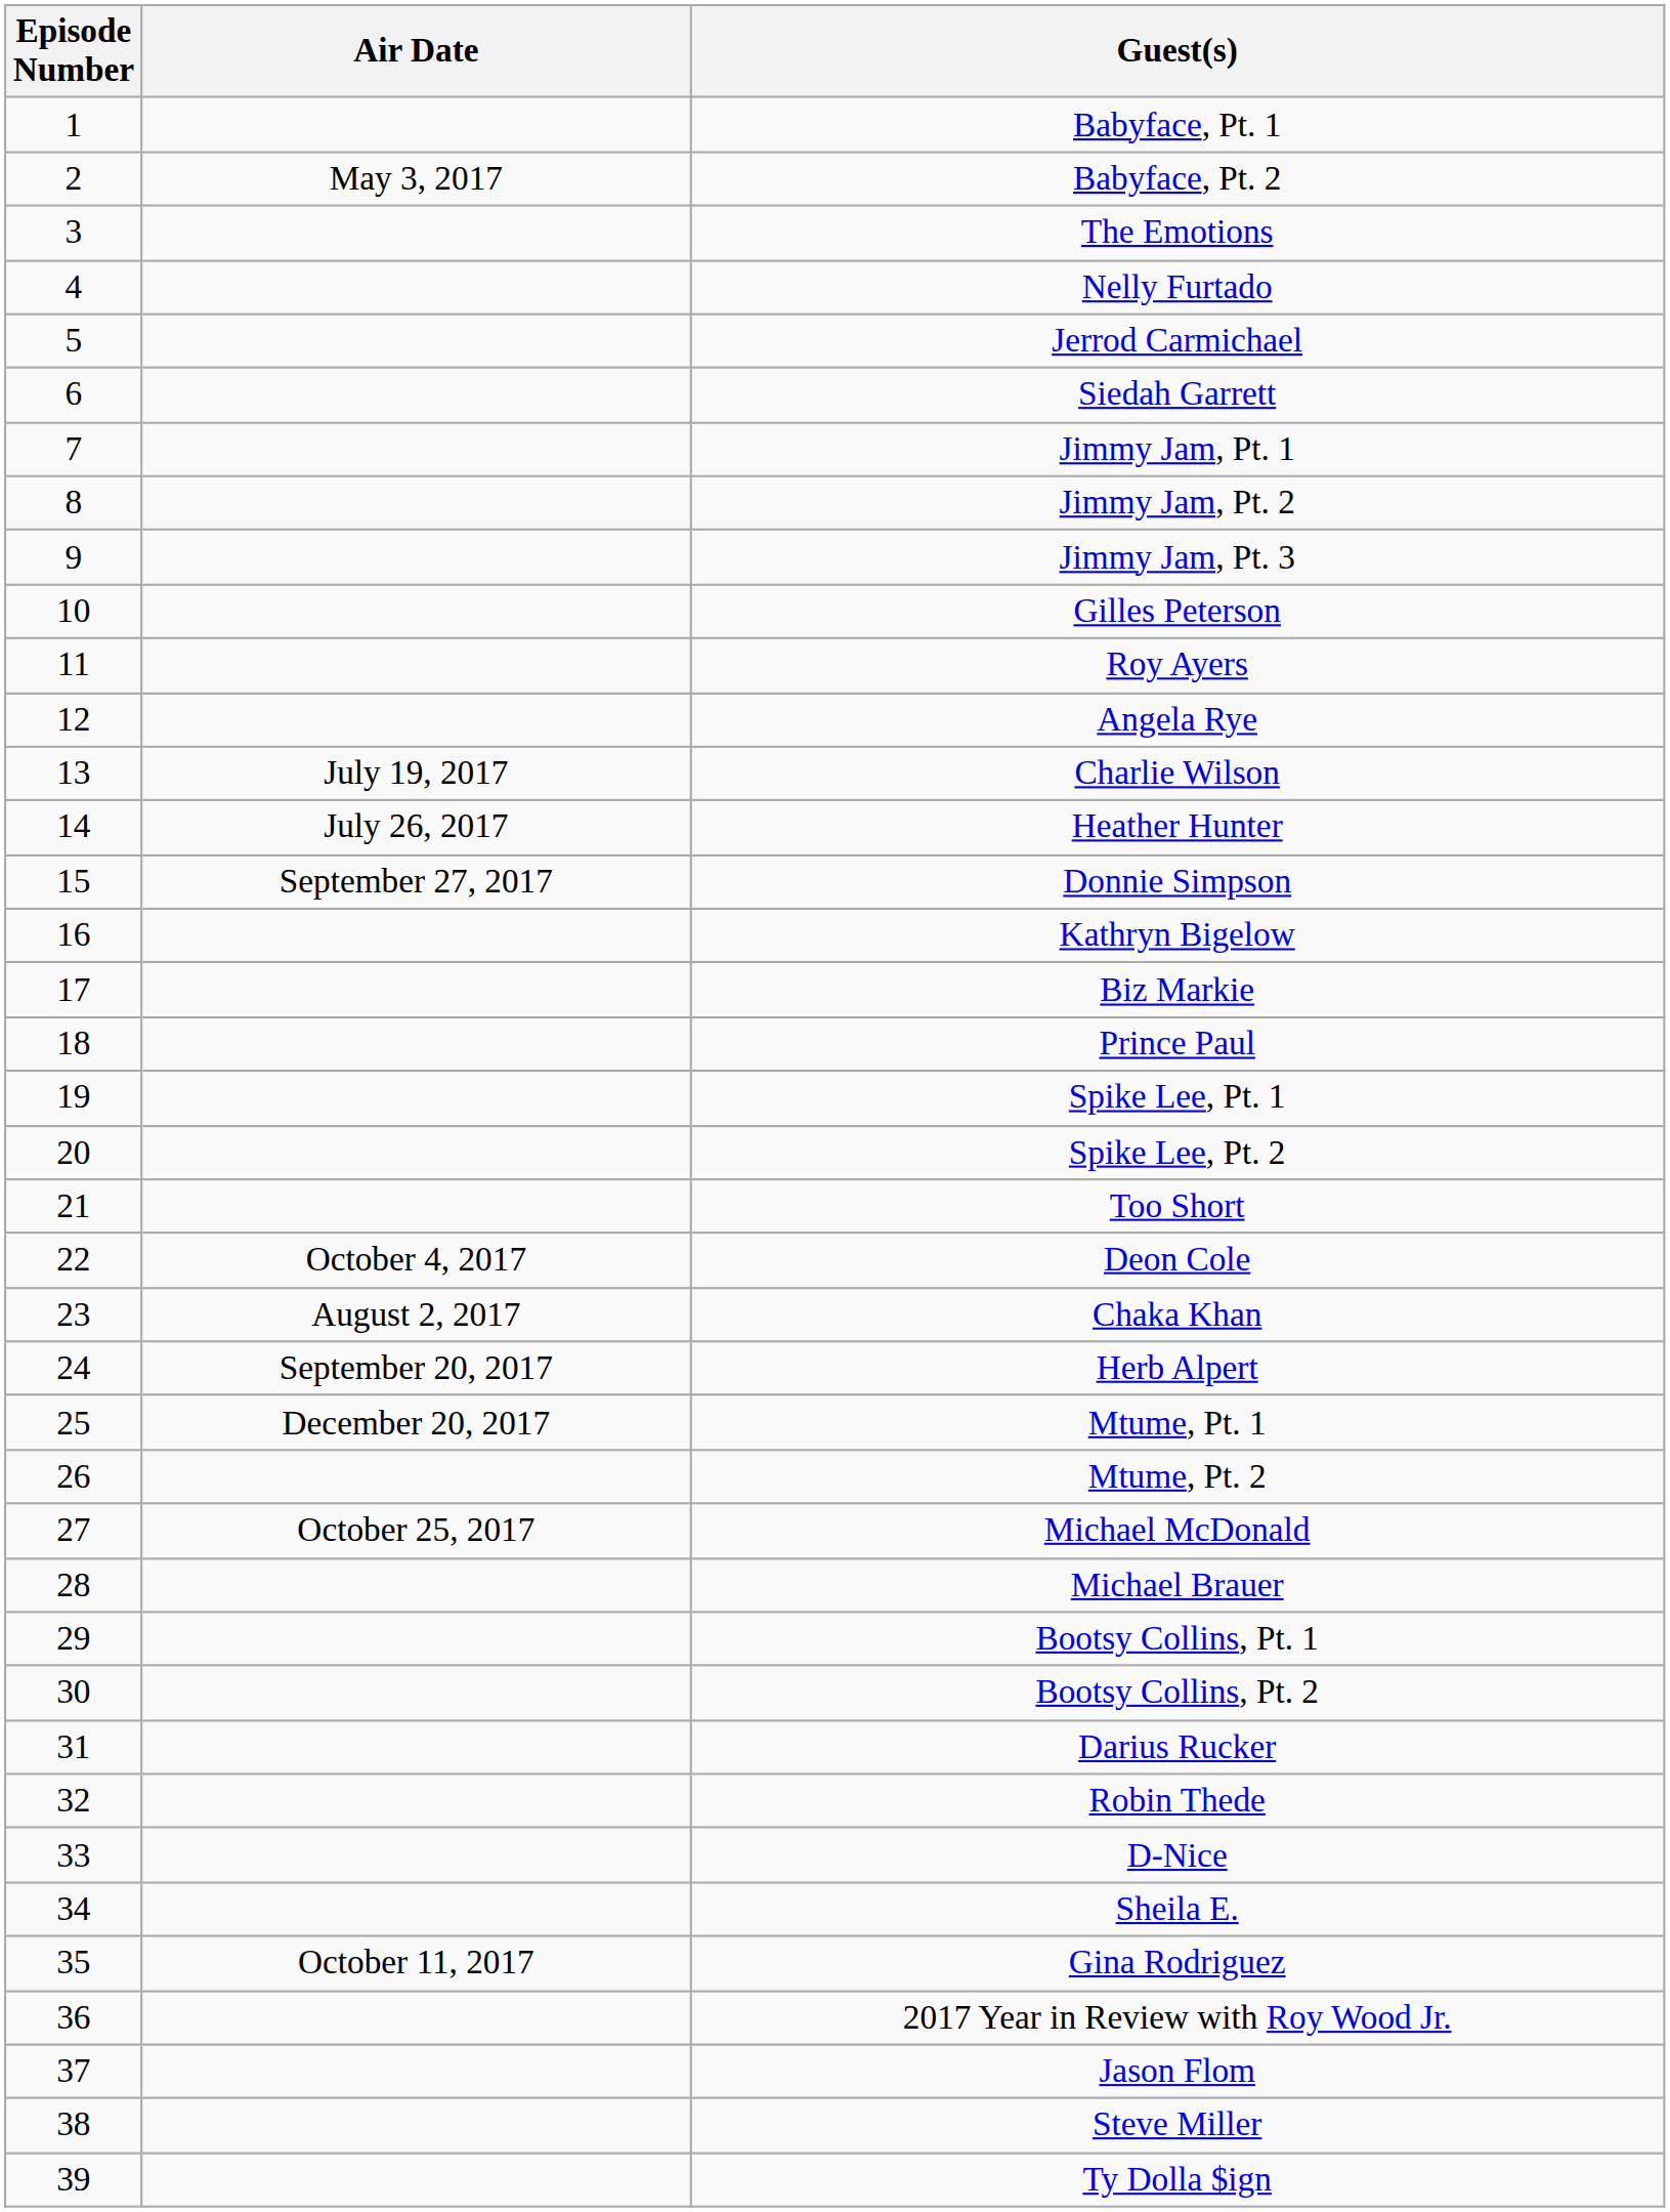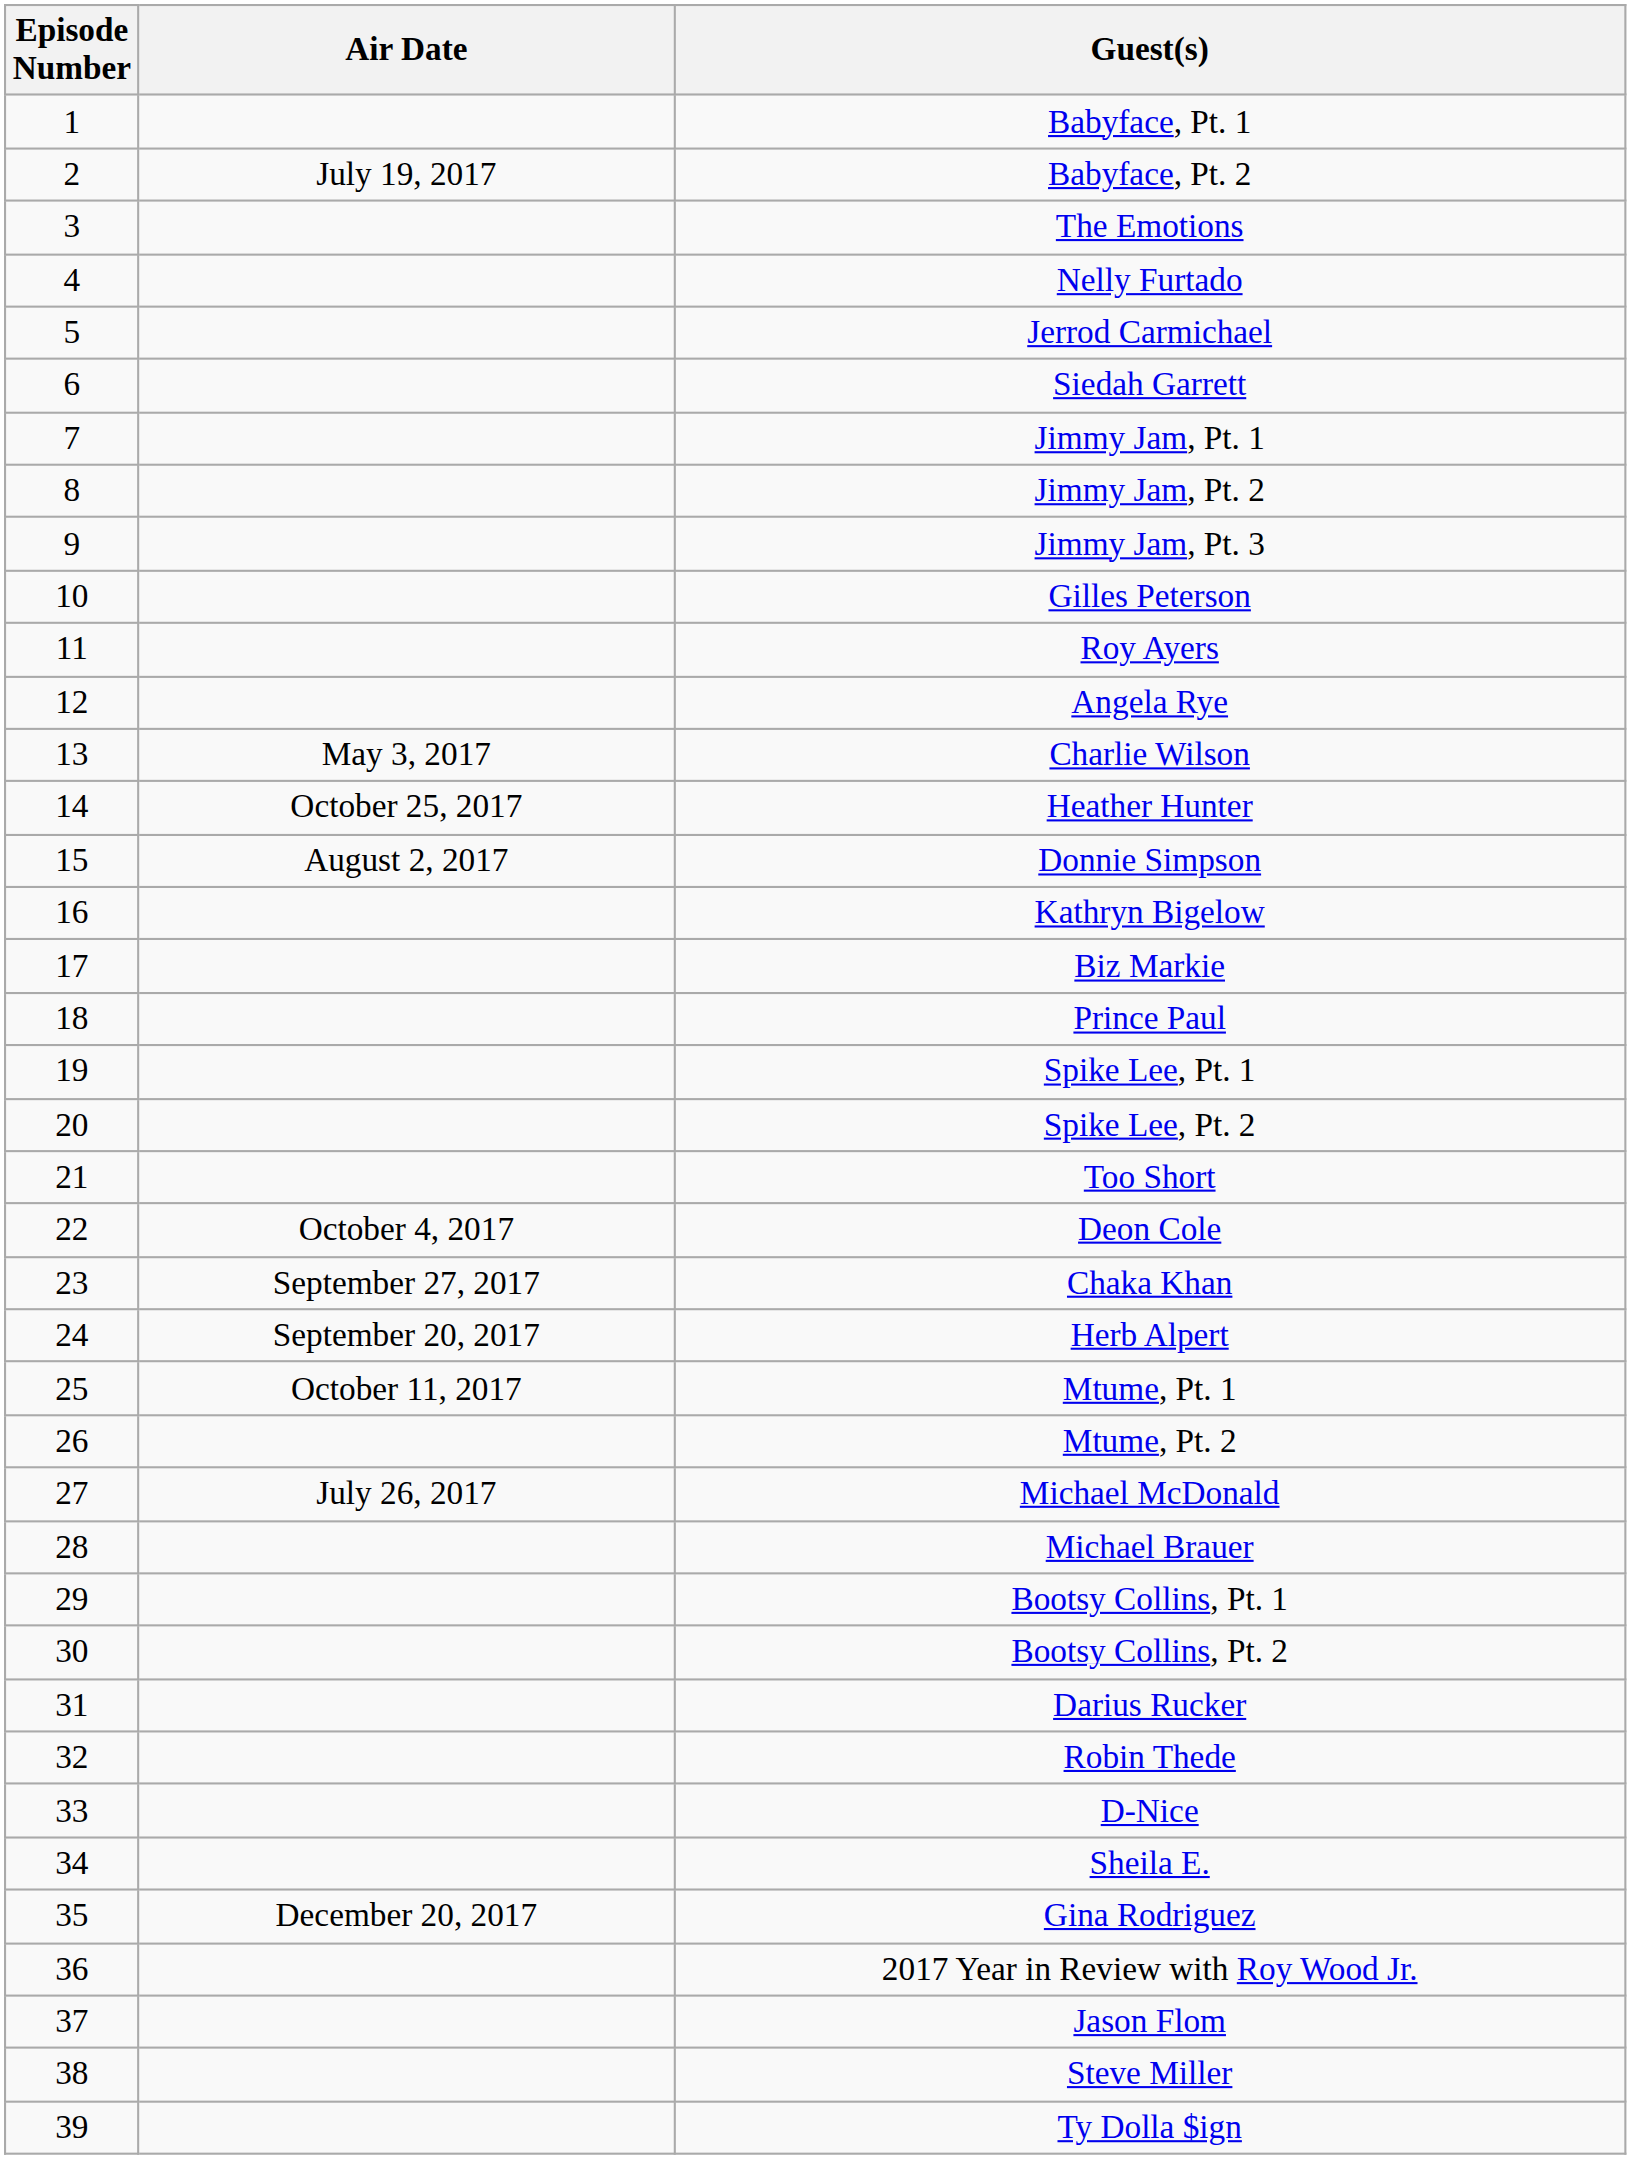 <table class="wikitable" style="text-align: center;">
 <tr>
 <th scope="col" style="width: 20px;">Episode Number</th>
 <th scope="col" style="width: 250px;">Air Date</th>
 <th scope="col" style="width: 450px;">Guest(s)</th>
 </tr>
 <tr>
 <td>1</td>
 <td></td>
 <td><a href='#'>Babyface</a>, Pt. 1</td>
 </tr>
 <tr>
 <td>2</td>
-<td>May 3, 2017</td>
+<td>July 19, 2017</td>
 <td><a href='#'>Babyface</a>, Pt. 2</td>
 </tr>
 <tr>
 <td>3</td>
 <td></td>
 <td><a href='#'>The Emotions</a></td>
 </tr>
 <tr>
 <td>4</td>
 <td></td>
 <td><a href='#'>Nelly Furtado</a></td>
 </tr>
 <tr>
 <td>5</td>
 <td></td>
 <td><a href='#'>Jerrod Carmichael</a></td>
 </tr>
 <tr>
 <td>6</td>
 <td></td>
 <td><a href='#'>Siedah Garrett</a></td>
 </tr>
 <tr>
 <td>7</td>
 <td></td>
 <td><a href='#'>Jimmy Jam</a>, Pt. 1</td>
 </tr>
 <tr>
 <td>8</td>
 <td></td>
 <td><a href='#'>Jimmy Jam</a>, Pt. 2</td>
 </tr>
 <tr>
 <td>9</td>
 <td></td>
 <td><a href='#'>Jimmy Jam</a>, Pt. 3</td>
 </tr>
 <tr>
 <td>10</td>
 <td></td>
 <td><a href='#'>Gilles Peterson</a></td>
 </tr>
 <tr>
 <td>11</td>
 <td></td>
 <td><a href='#'>Roy Ayers</a></td>
 </tr>
 <tr>
 <td>12</td>
 <td></td>
 <td><a href='#'>Angela Rye</a></td>
 </tr>
 <tr>
 <td>13</td>
-<td>July 19, 2017</td>
+<td>May 3, 2017</td>
 <td><a href='#'>Charlie Wilson</a></td>
 </tr>
 <tr>
 <td>14</td>
-<td>July 26, 2017</td>
+<td>October 25, 2017</td>
 <td><a href='#'>Heather Hunter</a></td>
 </tr>
 <tr>
 <td>15</td>
-<td>September 27, 2017</td>
+<td>August 2, 2017</td>
 <td><a href='#'>Donnie Simpson</a></td>
 </tr>
 <tr>
 <td>16</td>
 <td></td>
 <td><a href='#'>Kathryn Bigelow</a></td>
 </tr>
 <tr>
 <td>17</td>
 <td></td>
 <td><a href='#'>Biz Markie</a></td>
 </tr>
 <tr>
 <td>18</td>
 <td></td>
 <td><a href='#'>Prince Paul</a></td>
 </tr>
 <tr>
 <td>19</td>
 <td></td>
 <td><a href='#'>Spike Lee</a>, Pt. 1</td>
 </tr>
 <tr>
 <td>20</td>
 <td></td>
 <td><a href='#'>Spike Lee</a>, Pt. 2</td>
 </tr>
 <tr>
 <td>21</td>
 <td></td>
 <td><a href='#'>Too Short</a></td>
 </tr>
 <tr>
 <td>22</td>
 <td>October 4, 2017</td>
 <td><a href='#'>Deon Cole</a></td>
 </tr>
 <tr>
 <td>23</td>
-<td>August 2, 2017</td>
+<td>September 27, 2017</td>
 <td><a href='#'>Chaka Khan</a></td>
 </tr>
 <tr>
 <td>24</td>
 <td>September 20, 2017</td>
 <td><a href='#'>Herb Alpert</a></td>
 </tr>
 <tr>
 <td>25</td>
-<td>December 20, 2017</td>
+<td>October 11, 2017</td>
 <td><a href='#'>Mtume</a>, Pt. 1</td>
 </tr>
 <tr>
 <td>26</td>
 <td></td>
 <td><a href='#'>Mtume</a>, Pt. 2</td>
 </tr>
 <tr>
 <td>27</td>
-<td>October 25, 2017</td>
+<td>July 26, 2017</td>
 <td><a href='#'>Michael McDonald</a></td>
 </tr>
 <tr>
 <td>28</td>
 <td></td>
 <td><a href='#'>Michael Brauer</a></td>
 </tr>
 <tr>
 <td>29</td>
 <td></td>
 <td><a href='#'>Bootsy Collins</a>, Pt. 1</td>
 </tr>
 <tr>
 <td>30</td>
 <td></td>
 <td><a href='#'>Bootsy Collins</a>, Pt. 2</td>
 </tr>
 <tr>
 <td>31</td>
 <td></td>
 <td><a href='#'>Darius Rucker</a></td>
 </tr>
 <tr>
 <td>32</td>
 <td></td>
 <td><a href='#'>Robin Thede</a></td>
 </tr>
 <tr>
 <td>33</td>
 <td></td>
 <td><a href='#'>D-Nice</a></td>
 </tr>
 <tr>
 <td>34</td>
 <td></td>
 <td><a href='#'>Sheila E.</a></td>
 </tr>
 <tr>
 <td>35</td>
-<td>October 11, 2017</td>
+<td>December 20, 2017</td>
 <td><a href='#'>Gina Rodriguez</a></td>
 </tr>
 <tr>
 <td>36</td>
 <td></td>
 <td>2017 Year in Review with <a href='#'>Roy Wood Jr.</a></td>
 </tr>
 <tr>
 <td>37</td>
 <td></td>
 <td><a href='#'>Jason Flom</a></td>
 </tr>
 <tr>
 <td>38</td>
 <td></td>
 <td><a href='#'>Steve Miller</a></td>
 </tr>
 <tr>
 <td>39</td>
 <td></td>
 <td><a href='#'>Ty Dolla $ign</a></td>
 </tr>
 </table>
